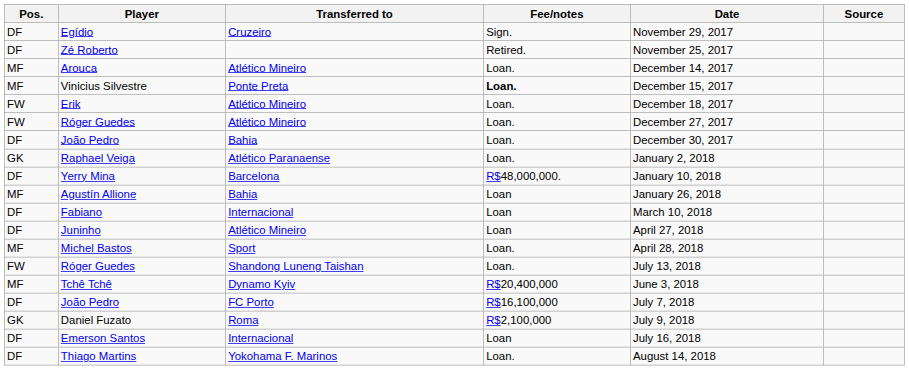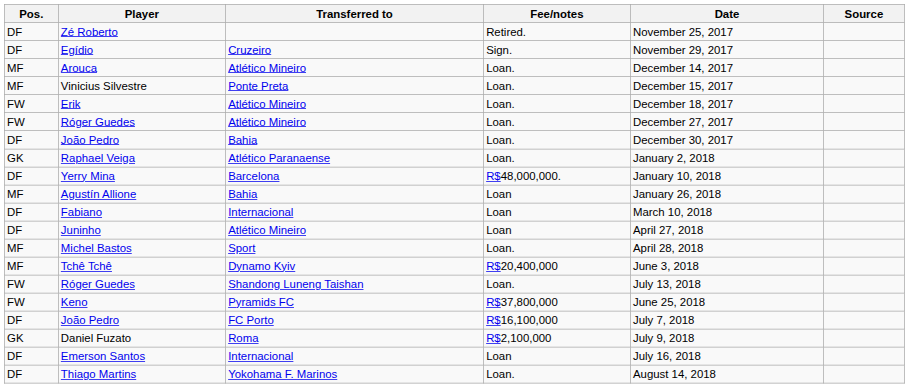 <table class="wikitable sortable" style="width:95%; text-align:center; font-size:95%; text-align:left;">
 <tr>
 <th>Pos.</th>
 <th>Player</th>
 <th>Transferred to</th>
 <th>Fee/notes</th>
 <th>Date</th>
 <th>Source</th>
 </tr>
 <tr>
 <td>DF</td>
+<td> <a href='#'>Zé Roberto</a></td>
+<td></td>
+<td>Retired.</td>
+<td>November 25, 2017</td>
+<td align=center></td>
+</tr>
+<tr>
+<td>DF</td>
 <td> <a href='#'>Egídio</a></td>
 <td> <a href='#'>Cruzeiro</a></td>
 <td>Sign.</td>
 <td>November 29, 2017</td>
-<td align=center></td>
-</tr>
-<tr>
-<td>DF</td>
-<td> <a href='#'>Zé Roberto</a></td>
-<td></td>
-<td>Retired.</td>
-<td>November 25, 2017</td>
 <td align=center></td>
 </tr>
 <tr>
 <td>MF</td>
 <td> <a href='#'>Arouca</a></td>
 <td> <a href='#'>Atlético Mineiro</a></td>
 <td>Loan.</td>
 <td>December 14, 2017</td>
 <td align=center></td>
 </tr>
 <tr>
 <td>MF</td>
 <td> Vinicius Silvestre</td>
 <td> <a href='#'>Ponte Preta</a></td>
-<td><strong>Loan.</strong></td>
+<td>Loan.</td>
 <td>December 15, 2017</td>
 <td align=center></td>
 </tr>
 <tr>
 <td>FW</td>
 <td> <a href='#'>Erik</a></td>
 <td> <a href='#'>Atlético Mineiro</a></td>
 <td>Loan.</td>
 <td>December 18, 2017</td>
 <td align=center></td>
 </tr>
 <tr>
 <td>FW</td>
 <td> <a href='#'>Róger Guedes</a></td>
 <td> <a href='#'>Atlético Mineiro</a></td>
 <td>Loan.</td>
 <td>December 27, 2017</td>
 <td align=center></td>
 </tr>
 <tr>
 <td>DF</td>
 <td> <a href='#'>João Pedro</a></td>
 <td> <a href='#'>Bahia</a></td>
 <td>Loan.</td>
 <td>December 30, 2017</td>
 <td align=center></td>
 </tr>
 <tr>
 <td>GK</td>
 <td> <a href='#'>Raphael Veiga</a></td>
 <td> <a href='#'>Atlético Paranaense</a></td>
 <td>Loan.</td>
 <td>January 2, 2018</td>
 <td align=center></td>
 </tr>
 <tr>
 <td>DF</td>
 <td> <a href='#'>Yerry Mina</a></td>
 <td> <a href='#'>Barcelona</a></td>
 <td><a href='#'>R$</a>48,000,000.</td>
 <td>January 10, 2018</td>
 <td align=center></td>
 </tr>
 <tr>
 <td>MF</td>
 <td> <a href='#'>Agustín Allione</a></td>
 <td> <a href='#'>Bahia</a></td>
 <td>Loan</td>
 <td>January 26, 2018</td>
 <td align=center></td>
 </tr>
 <tr>
 <td>DF</td>
 <td> <a href='#'>Fabiano</a></td>
 <td> <a href='#'>Internacional</a></td>
 <td>Loan</td>
 <td>March 10, 2018</td>
 <td align=center></td>
 </tr>
 <tr>
 <td>DF</td>
 <td> <a href='#'>Juninho</a></td>
 <td> <a href='#'>Atlético Mineiro</a></td>
 <td>Loan</td>
 <td>April 27, 2018</td>
 <td align=center></td>
 </tr>
 <tr>
 <td>MF</td>
 <td> <a href='#'>Michel Bastos</a></td>
 <td> <a href='#'>Sport</a></td>
 <td>Loan.</td>
 <td>April 28, 2018</td>
 <td align=center></td>
 </tr>
 <tr>
+<td>MF</td>
+<td> <a href='#'>Tchê Tchê</a></td>
+<td> <a href='#'>Dynamo Kyiv</a></td>
+<td><a href='#'>R$</a>20,400,000</td>
+<td>June 3, 2018</td>
+<td align=center></td>
+</tr>
+<tr>
 <td>FW</td>
 <td> <a href='#'>Róger Guedes</a></td>
 <td> <a href='#'>Shandong Luneng Taishan</a></td>
 <td>Loan.</td>
 <td>July 13, 2018</td>
 <td align=center></td>
 </tr>
 <tr>
-<td>MF</td>
-<td> <a href='#'>Tchê Tchê</a></td>
-<td> <a href='#'>Dynamo Kyiv</a></td>
-<td><a href='#'>R$</a>20,400,000</td>
-<td>June 3, 2018</td>
+<td>FW</td>
+<td> <a href='#'>Keno</a></td>
+<td> <a href='#'>Pyramids FC</a></td>
+<td><a href='#'>R$</a>37,800,000</td>
+<td>June 25, 2018</td>
 <td align=center></td>
 </tr>
 <tr>
 <td>DF</td>
 <td> <a href='#'>João Pedro</a></td>
 <td> <a href='#'>FC Porto</a></td>
 <td><a href='#'>R$</a>16,100,000</td>
 <td>July 7, 2018</td>
 <td align=center></td>
 </tr>
 <tr>
 <td>GK</td>
 <td> Daniel Fuzato</td>
 <td> <a href='#'>Roma</a></td>
 <td><a href='#'>R$</a>2,100,000</td>
 <td>July 9, 2018</td>
 <td align=center></td>
 </tr>
 <tr>
 <td>DF</td>
 <td> <a href='#'>Emerson Santos</a></td>
 <td> <a href='#'>Internacional</a></td>
 <td>Loan</td>
 <td>July 16, 2018</td>
 <td align=center></td>
 </tr>
 <tr>
 <td>DF</td>
 <td> <a href='#'>Thiago Martins</a></td>
 <td> <a href='#'>Yokohama F. Marinos</a></td>
 <td>Loan.</td>
 <td>August 14, 2018</td>
 <td align=center></td>
 </tr>
 </table>
